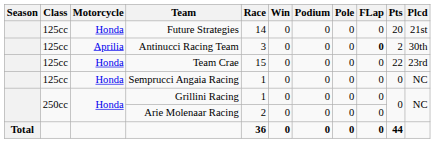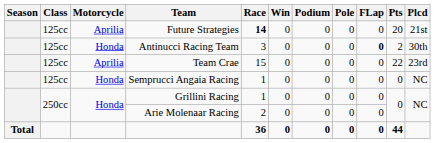 <table class="wikitable" style=text-align:right>
 <tr>
 <th>Season</th>
 <th>Class</th>
 <th>Motorcycle</th>
 <th>Team</th>
 <th>Race</th>
 <th>Win</th>
 <th>Podium</th>
 <th>Pole</th>
 <th>FLap</th>
 <th>Pts</th>
 <th>Plcd</th>
 </tr>
 <tr>
 <th></th>
 <td>125cc</td>
-<td><a href='#'>Honda</a></td>
+<td><a href='#'>Aprilia</a></td>
 <td>Future Strategies</td>
-<td>14</td>
+<td><strong>14</strong></td>
 <td>0</td>
 <td>0</td>
 <td>0</td>
 <td>0</td>
 <td>20</td>
 <td>21st</td>
 </tr>
 <tr>
 <th></th>
 <td>125cc</td>
-<td><a href='#'>Aprilia</a></td>
+<td><a href='#'>Honda</a></td>
 <td>Antinucci Racing Team</td>
 <td>3</td>
 <td>0</td>
 <td>0</td>
 <td>0</td>
 <td><strong>0</strong></td>
 <td>2</td>
 <td>30th</td>
 </tr>
 <tr>
 <th></th>
 <td>125cc</td>
-<td><a href='#'>Honda</a></td>
+<td><a href='#'>Aprilia</a></td>
 <td>Team Crae</td>
 <td>15</td>
 <td>0</td>
 <td>0</td>
 <td>0</td>
 <td>0</td>
 <td>22</td>
 <td>23rd</td>
 </tr>
 <tr>
 <th></th>
 <td>125cc</td>
 <td><a href='#'>Honda</a></td>
 <td>Semprucci Angaia Racing</td>
 <td>1</td>
 <td>0</td>
 <td>0</td>
 <td>0</td>
 <td>0</td>
 <td>0</td>
 <td>NC</td>
 </tr>
 <tr>
 <th rowspan=2></th>
 <td rowspan=2>250cc</td>
 <td rowspan=2><a href='#'>Honda</a></td>
 <td>Grillini Racing</td>
 <td>1</td>
 <td>0</td>
 <td>0</td>
 <td>0</td>
 <td>0</td>
 <td rowspan=2>0</td>
 <td rowspan=2>NC</td>
 </tr>
 <tr>
 <td>Arie Molenaar Racing</td>
 <td>2</td>
 <td>0</td>
 <td>0</td>
 <td>0</td>
 <td>0</td>
 </tr>
 <tr>
 <th>Total</th>
 <td></td>
 <td></td>
 <td></td>
 <td><strong>36</strong></td>
 <td><strong>0</strong></td>
 <td><strong>0</strong></td>
 <td><strong>0</strong></td>
 <td><strong>0</strong></td>
 <td><strong>44</strong></td>
 <td></td>
 </tr>
 </table>
